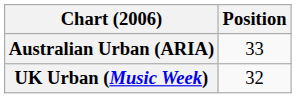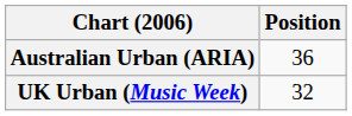 <table class="wikitable plainrowheaders" style="text-align:center">
 <tr>
 <th>Chart (2006)</th>
 <th>Position</th>
 </tr>
 <tr>
 <th scope="row">Australian Urban (ARIA)</th>
-<td>33</td>
+<td>36</td>
 </tr>
 <tr>
 <th scope="row">UK Urban (<em><a href='#'>Music Week</a></em>)</th>
 <td>32</td>
 </tr>
 </table>
